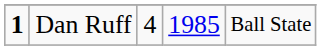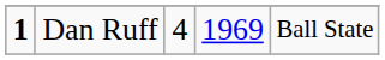 <table class="wikitable">
 <tr>
 </tr>
 <tr>
 <td><strong>1</strong></td>
 <td>Dan Ruff</td>
 <td>4</td>
-<td><a href='#'>1985</a></td>
+<td><a href='#'>1969</a></td>
 <td style="font-size:80%;">Ball State</td>
 </tr>
 </table>
